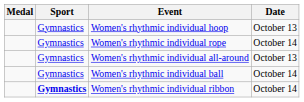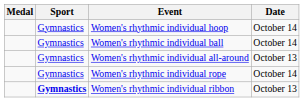 <table class="wikitable sortable">
 <tr>
 <th>Medal</th>
 <th>Sport</th>
 <th>Event</th>
 <th>Date</th>
 </tr>
 <tr>
 <td></td>
 <td><a href='#'>Gymnastics</a></td>
 <td><a href='#'>Women's rhythmic individual hoop</a></td>
-<td>October 13</td>
+<td>October 14</td>
 </tr>
 <tr>
 <td></td>
 <td><a href='#'>Gymnastics</a></td>
-<td><a href='#'>Women's rhythmic individual rope</a></td>
+<td><a href='#'>Women's rhythmic individual ball</a></td>
 <td>October 14</td>
 </tr>
 <tr>
 <td></td>
 <td><a href='#'>Gymnastics</a></td>
 <td><a href='#'>Women's rhythmic individual all-around</a></td>
 <td>October 13</td>
 </tr>
 <tr>
 <td></td>
 <td><a href='#'>Gymnastics</a></td>
-<td><a href='#'>Women's rhythmic individual ball</a></td>
+<td><a href='#'>Women's rhythmic individual rope</a></td>
 <td>October 14</td>
 </tr>
 <tr>
 <td></td>
 <td><strong><a href='#'>Gymnastics</a></strong></td>
 <td><a href='#'>Women's rhythmic individual ribbon</a></td>
-<td>October 14</td>
+<td>October 13</td>
 </tr>
 </table>
